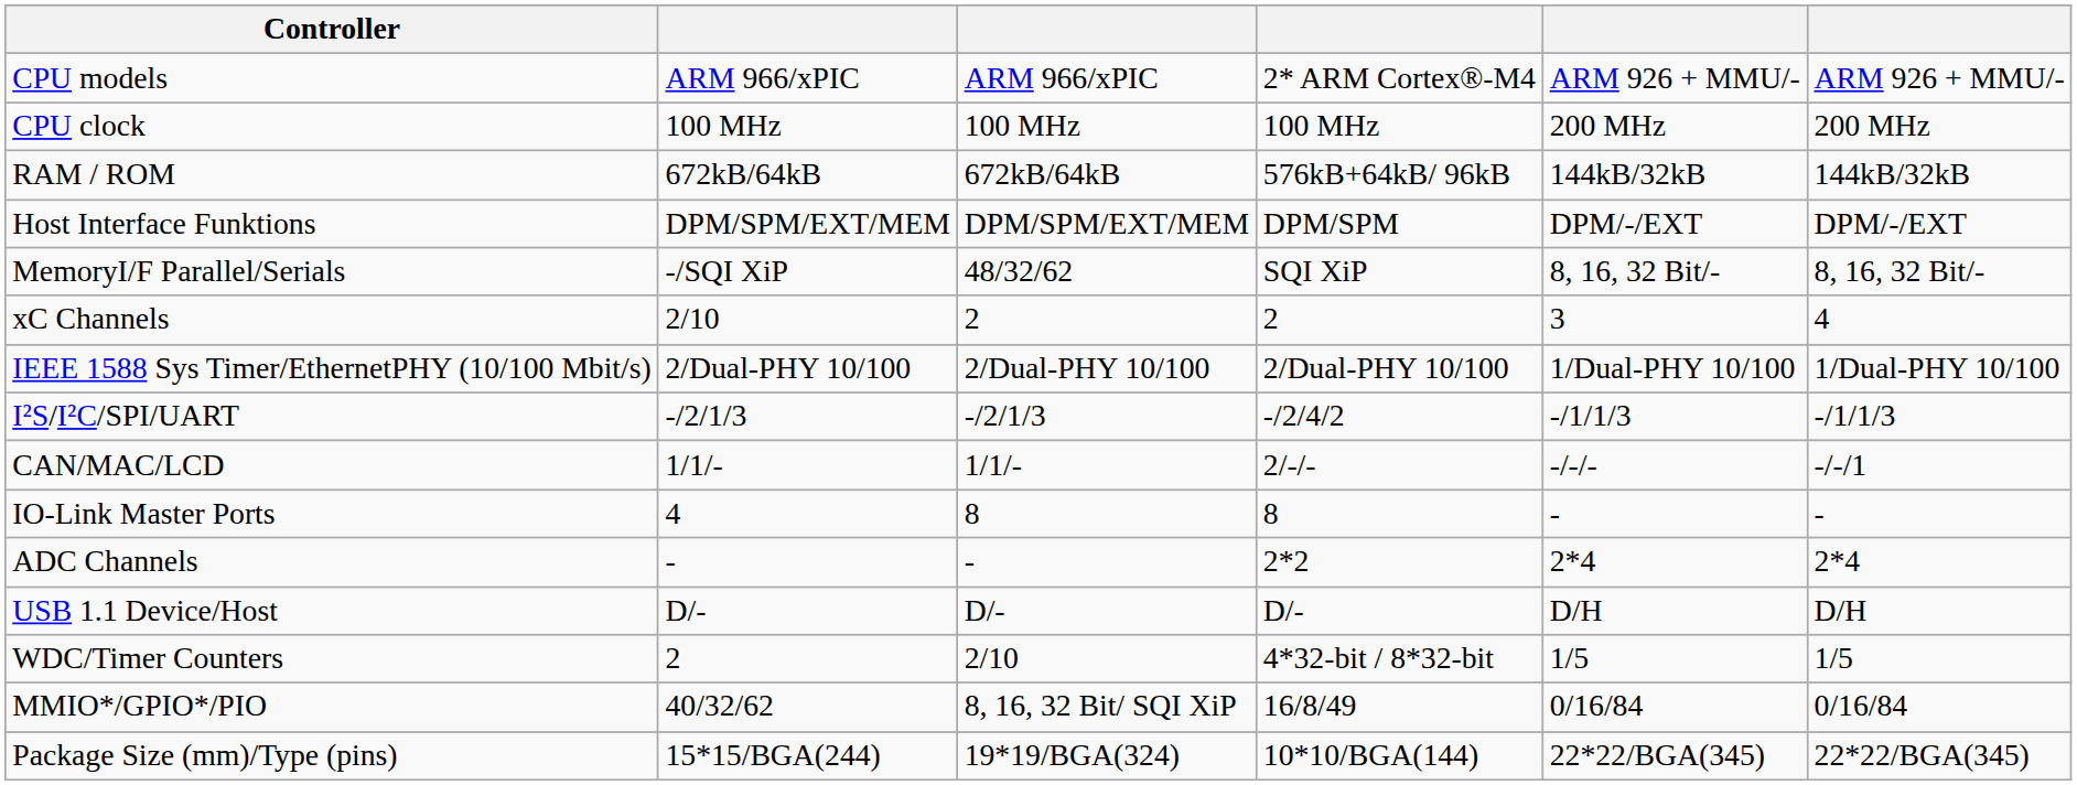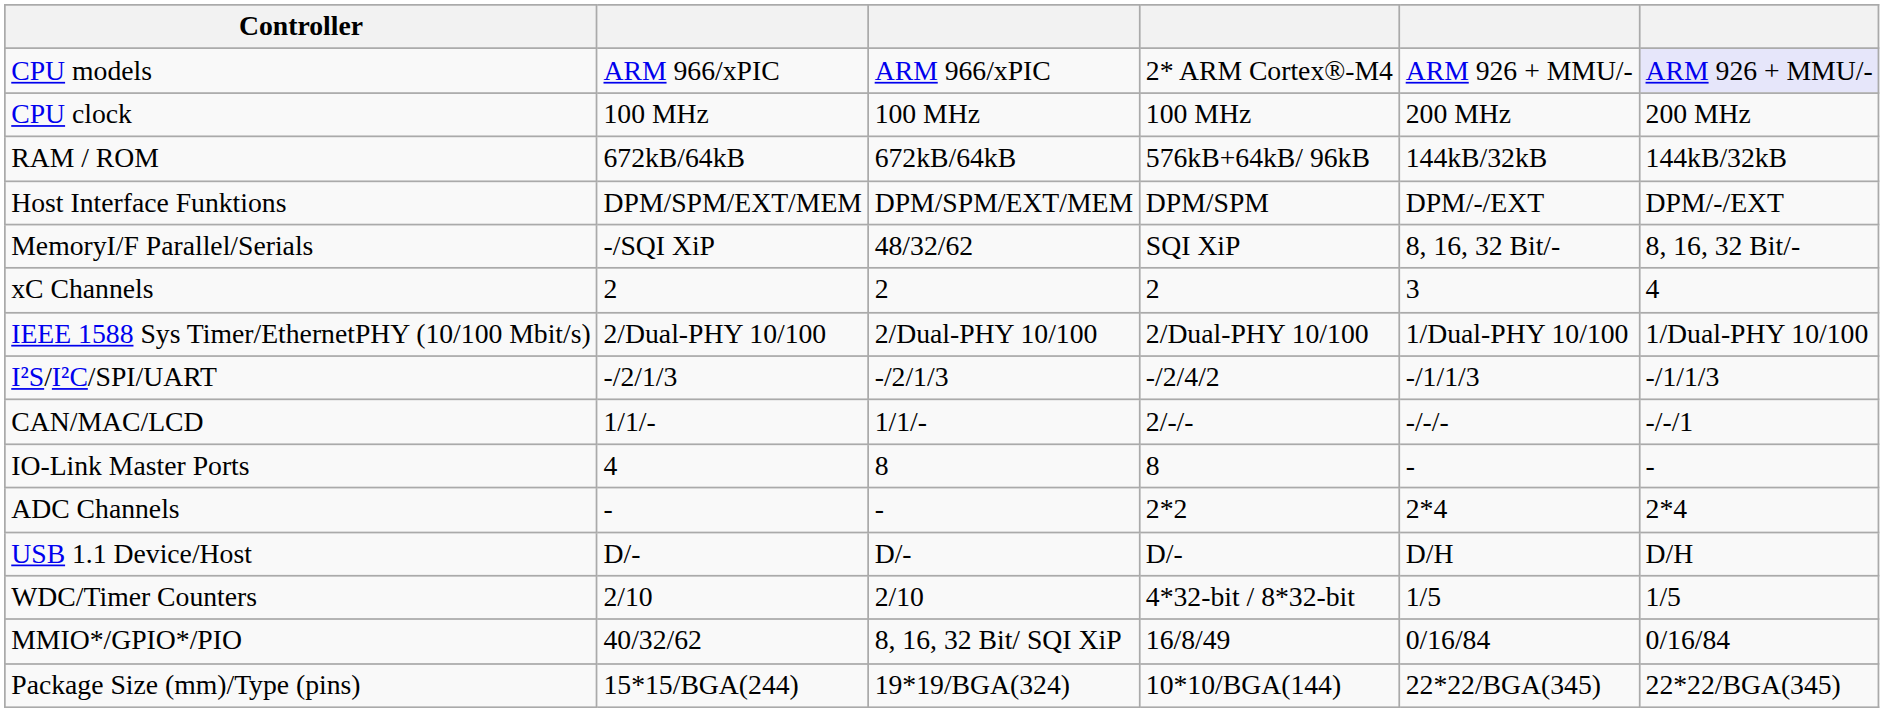 <table class="wikitable">
 <tr>
 <th>Controller</th>
 <th></th>
 <th></th>
 <th> </th>
 <th></th>
 <th></th>
 </tr>
 <tr>
 <td><a href='#'>CPU</a> models</td>
 <td><a href='#'>ARM</a> 966/xPIC</td>
 <td><a href='#'>ARM</a> 966/xPIC</td>
 <td>2* ARM Cortex®-M4</td>
 <td><a href='#'>ARM</a> 926 + MMU/-</td>
-<td><a href='#'>ARM</a> 926 + MMU/-</td>
+<td style="background: lavender;"><a href='#'>ARM</a> 926 + MMU/-</td>
 </tr>
 <tr>
 <td><a href='#'>CPU</a> clock</td>
 <td>100 MHz</td>
 <td>100 MHz</td>
 <td>100 MHz</td>
 <td>200 MHz</td>
 <td>200 MHz</td>
 </tr>
 <tr>
 <td>RAM / ROM</td>
 <td>672kB/64kB</td>
 <td>672kB/64kB</td>
 <td>576kB+64kB/ 96kB</td>
 <td>144kB/32kB</td>
 <td>144kB/32kB</td>
 </tr>
 <tr>
 <td>Host Interface Funktions</td>
 <td>DPM/SPM/EXT/MEM</td>
 <td>DPM/SPM/EXT/MEM</td>
 <td>DPM/SPM</td>
 <td>DPM/-/EXT</td>
 <td>DPM/-/EXT</td>
 </tr>
 <tr>
 <td>MemoryI/F Parallel/Serials</td>
 <td>-/SQI XiP</td>
 <td>48/32/62</td>
 <td>SQI XiP</td>
 <td>8, 16, 32 Bit/-</td>
 <td>8, 16, 32 Bit/-</td>
 </tr>
 <tr>
 <td>xC Channels</td>
-<td>2/10</td>
+<td>2</td>
 <td>2</td>
 <td>2</td>
 <td>3</td>
 <td>4</td>
 </tr>
 <tr>
 <td><a href='#'>IEEE 1588</a> Sys Timer/EthernetPHY (10/100 Mbit/s)</td>
 <td>2/Dual-PHY 10/100</td>
 <td>2/Dual-PHY 10/100</td>
 <td>2/Dual-PHY 10/100</td>
 <td>1/Dual-PHY 10/100</td>
 <td>1/Dual-PHY 10/100</td>
 </tr>
 <tr>
 <td><a href='#'>I²S</a>/<a href='#'>I²C</a>/SPI/UART</td>
 <td>-/2/1/3</td>
 <td>-/2/1/3</td>
 <td>-/2/4/2</td>
 <td>-/1/1/3</td>
 <td>-/1/1/3</td>
 </tr>
 <tr>
 <td>CAN/MAC/LCD</td>
 <td>1/1/-</td>
 <td>1/1/-</td>
 <td>2/-/-</td>
 <td>-/-/-</td>
 <td>-/-/1</td>
 </tr>
 <tr>
 <td>IO-Link Master Ports</td>
 <td>4</td>
 <td>8</td>
 <td>8</td>
 <td>-</td>
 <td>-</td>
 </tr>
 <tr>
 <td>ADC Channels</td>
 <td>-</td>
 <td>-</td>
 <td>2*2</td>
 <td>2*4</td>
 <td>2*4</td>
 </tr>
 <tr>
 <td><a href='#'>USB</a> 1.1 Device/Host</td>
 <td>D/-</td>
 <td>D/-</td>
 <td>D/-</td>
 <td>D/H</td>
 <td>D/H</td>
 </tr>
 <tr>
 <td>WDC/Timer Counters</td>
-<td>2</td>
+<td>2/10</td>
 <td>2/10</td>
 <td>4*32-bit / 8*32-bit</td>
 <td>1/5</td>
 <td>1/5</td>
 </tr>
 <tr>
 <td>MMIO*/GPIO*/PIO</td>
 <td>40/32/62</td>
 <td>8, 16, 32 Bit/ SQI XiP</td>
 <td>16/8/49</td>
 <td>0/16/84</td>
 <td>0/16/84</td>
 </tr>
 <tr>
 <td>Package Size (mm)/Type (pins)</td>
 <td>15*15/BGA(244)</td>
 <td>19*19/BGA(324)</td>
 <td>10*10/BGA(144)</td>
 <td>22*22/BGA(345)</td>
 <td>22*22/BGA(345)</td>
 </tr>
 </table>
